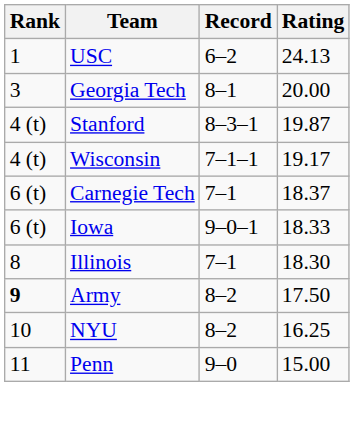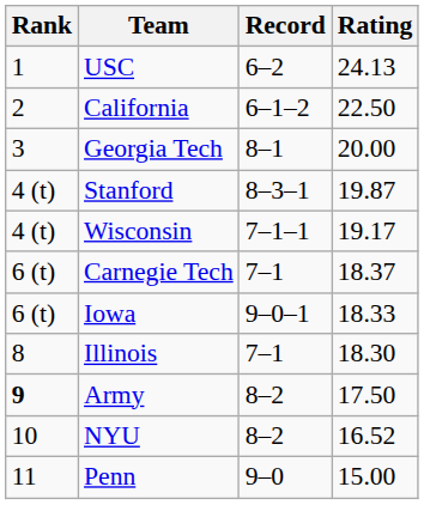 <table class="wikitable">
 <tr>
 <th>Rank</th>
 <th>Team</th>
 <th>Record</th>
 <th>Rating</th>
 </tr>
 <tr>
 <td>1</td>
 <td><a href='#'>USC</a></td>
 <td>6–2</td>
 <td>24.13</td>
+</tr>
+<tr>
+<td>2</td>
+<td><a href='#'>California</a></td>
+<td>6–1–2</td>
+<td>22.50</td>
 </tr>
 <tr>
 <td>3</td>
 <td><a href='#'>Georgia Tech</a></td>
 <td>8–1</td>
 <td>20.00</td>
 </tr>
 <tr>
 <td>4 (t)</td>
 <td><a href='#'>Stanford</a></td>
 <td>8–3–1</td>
 <td>19.87</td>
 </tr>
 <tr>
 <td>4 (t)</td>
 <td><a href='#'>Wisconsin</a></td>
 <td>7–1–1</td>
 <td>19.17</td>
 </tr>
 <tr>
 <td>6 (t)</td>
 <td><a href='#'>Carnegie Tech</a></td>
 <td>7–1</td>
 <td>18.37</td>
 </tr>
 <tr>
 <td>6 (t)</td>
 <td><a href='#'>Iowa</a></td>
 <td>9–0–1</td>
 <td>18.33</td>
 </tr>
 <tr>
 <td>8</td>
 <td><a href='#'>Illinois</a></td>
 <td>7–1</td>
 <td>18.30</td>
 </tr>
 <tr>
 <td><strong>9</strong></td>
 <td><a href='#'>Army</a></td>
 <td>8–2</td>
 <td>17.50</td>
 </tr>
 <tr>
 <td>10</td>
 <td><a href='#'>NYU</a></td>
 <td>8–2</td>
-<td>16.25</td>
+<td>16.52</td>
 </tr>
 <tr>
 <td>11</td>
 <td><a href='#'>Penn</a></td>
 <td>9–0</td>
 <td>15.00</td>
 </tr>
 </table>
